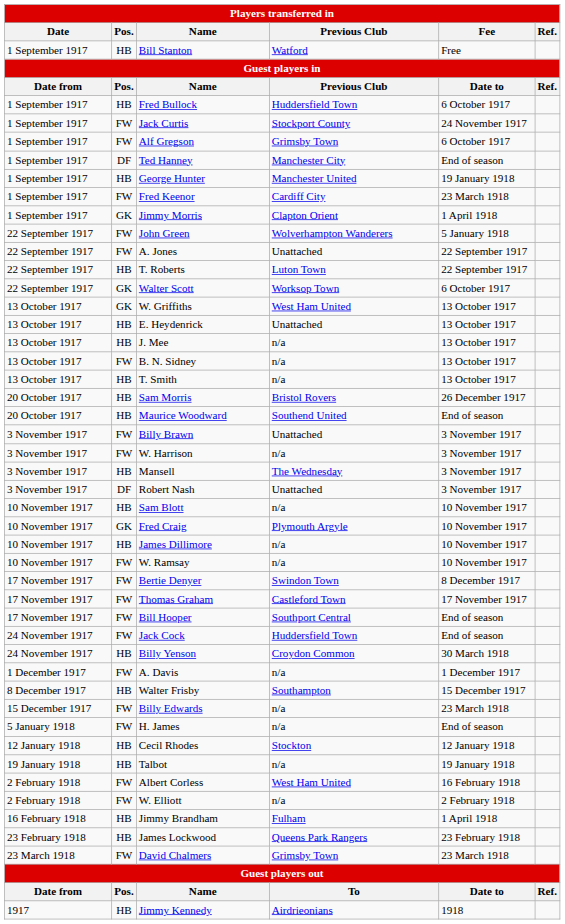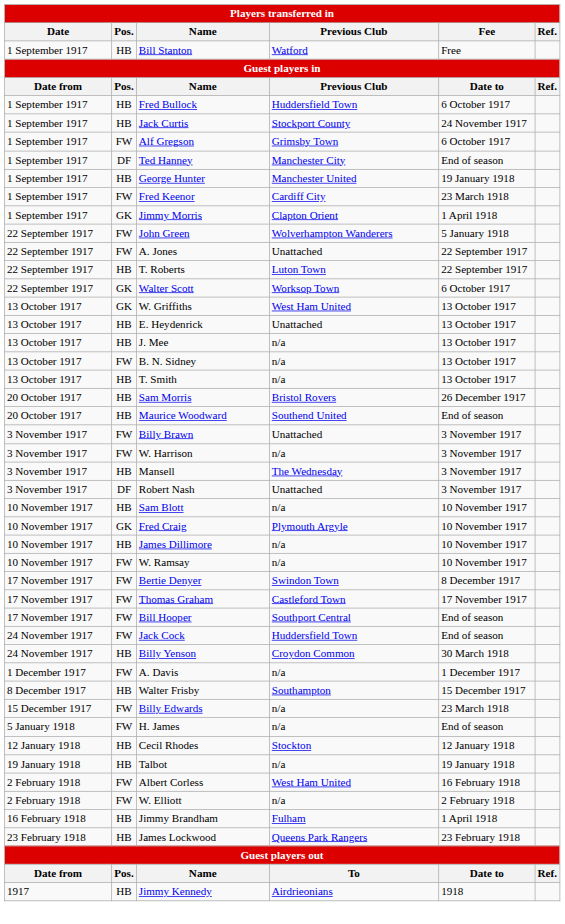 <table style="font-size:95%;" class="wikitable">
 <tr>
 <th style="background:#d00; color:white; text-align:center;" colspan="6">Players transferred in</th>
 </tr>
 <tr>
 <th style="width:140px;">Date</th>
 <th style="width:25px;">Pos.</th>
 <th style="width:175px;">Name</th>
 <th style="width:225px;">Previous Club</th>
 <th style="width:125px;">Fee</th>
 <th style="width:25px;">Ref.</th>
 </tr>
 <tr>
 <td>1 September 1917</td>
 <td style="text-align:center;">HB</td>
 <td> <a href='#'>Bill Stanton</a></td>
 <td> <a href='#'>Watford</a></td>
 <td>Free</td>
 <td></td>
 </tr>
 <tr>
 <th colspan="6" style="background:#d00; color:white; text-align:center;">Guest players in</th>
 </tr>
 <tr>
 <th>Date from</th>
 <th>Pos.</th>
 <th>Name</th>
 <th>Previous Club</th>
 <th>Date to</th>
 <th>Ref.</th>
 </tr>
 <tr>
 <td>1 September 1917</td>
 <td style="text-align:center;">HB</td>
 <td> <a href='#'>Fred Bullock</a></td>
 <td> <a href='#'>Huddersfield Town</a></td>
 <td>6 October 1917</td>
 <td></td>
 </tr>
 <tr>
 <td>1 September 1917</td>
-<td style="text-align:center;">FW</td>
+<td style="text-align:center;">HB</td>
 <td> <a href='#'>Jack Curtis</a></td>
 <td> <a href='#'>Stockport County</a></td>
 <td>24 November 1917</td>
 <td></td>
 </tr>
 <tr>
 <td>1 September 1917</td>
 <td style="text-align:center;">FW</td>
 <td> <a href='#'>Alf Gregson</a></td>
 <td> <a href='#'>Grimsby Town</a></td>
 <td>6 October 1917</td>
 <td></td>
 </tr>
 <tr>
 <td>1 September 1917</td>
 <td style="text-align:center;">DF</td>
 <td> <a href='#'>Ted Hanney</a></td>
 <td> <a href='#'>Manchester City</a></td>
 <td>End of season</td>
 <td></td>
 </tr>
 <tr>
 <td>1 September 1917</td>
 <td style="text-align:center;">HB</td>
 <td> <a href='#'>George Hunter</a></td>
 <td> <a href='#'>Manchester United</a></td>
 <td>19 January 1918</td>
 <td></td>
 </tr>
 <tr>
 <td>1 September 1917</td>
 <td style="text-align:center;">FW</td>
 <td> <a href='#'>Fred Keenor</a></td>
 <td> <a href='#'>Cardiff City</a></td>
 <td>23 March 1918</td>
 <td></td>
 </tr>
 <tr>
 <td>1 September 1917</td>
 <td style="text-align:center;">GK</td>
 <td> <a href='#'>Jimmy Morris</a></td>
 <td> <a href='#'>Clapton Orient</a></td>
 <td>1 April 1918</td>
 <td></td>
 </tr>
 <tr>
 <td>22 September 1917</td>
 <td style="text-align:center;">FW</td>
 <td> <a href='#'>John Green</a></td>
 <td> <a href='#'>Wolverhampton Wanderers</a></td>
 <td>5 January 1918</td>
 <td></td>
 </tr>
 <tr>
 <td>22 September 1917</td>
 <td style="text-align:center;">FW</td>
 <td>A. Jones</td>
 <td>Unattached</td>
 <td>22 September 1917</td>
 <td></td>
 </tr>
 <tr>
 <td>22 September 1917</td>
 <td style="text-align:center;">HB</td>
 <td>T. Roberts</td>
 <td> <a href='#'>Luton Town</a></td>
 <td>22 September 1917</td>
 <td></td>
 </tr>
 <tr>
 <td>22 September 1917</td>
 <td style="text-align:center;">GK</td>
 <td> <a href='#'>Walter Scott</a></td>
 <td> <a href='#'>Worksop Town</a></td>
 <td>6 October 1917</td>
 <td></td>
 </tr>
 <tr>
 <td>13 October 1917</td>
 <td style="text-align:center;">GK</td>
 <td>W. Griffiths</td>
 <td> <a href='#'>West Ham United</a></td>
 <td>13 October 1917</td>
 <td></td>
 </tr>
 <tr>
 <td>13 October 1917</td>
 <td style="text-align:center;">HB</td>
 <td> E. Heydenrick</td>
 <td>Unattached</td>
 <td>13 October 1917</td>
 <td></td>
 </tr>
 <tr>
 <td>13 October 1917</td>
 <td style="text-align:center;">HB</td>
 <td>J. Mee</td>
 <td>n/a</td>
 <td>13 October 1917</td>
 <td></td>
 </tr>
 <tr>
 <td>13 October 1917</td>
 <td style="text-align:center;">FW</td>
 <td>B. N. Sidney</td>
 <td>n/a</td>
 <td>13 October 1917</td>
 <td></td>
 </tr>
 <tr>
 <td>13 October 1917</td>
 <td style="text-align:center;">HB</td>
 <td>T. Smith</td>
 <td>n/a</td>
 <td>13 October 1917</td>
 <td></td>
 </tr>
 <tr>
 <td>20 October 1917</td>
 <td style="text-align:center;">HB</td>
 <td> <a href='#'>Sam Morris</a></td>
 <td> <a href='#'>Bristol Rovers</a></td>
 <td>26 December 1917</td>
 <td></td>
 </tr>
 <tr>
 <td>20 October 1917</td>
 <td style="text-align:center;">HB</td>
 <td> <a href='#'>Maurice Woodward</a></td>
 <td> <a href='#'>Southend United</a></td>
 <td>End of season</td>
 <td></td>
 </tr>
 <tr>
 <td>3 November 1917</td>
 <td style="text-align:center;">FW</td>
 <td> <a href='#'>Billy Brawn</a></td>
 <td>Unattached</td>
 <td>3 November 1917</td>
 <td></td>
 </tr>
 <tr>
 <td>3 November 1917</td>
 <td style="text-align:center;">FW</td>
 <td>W. Harrison</td>
 <td>n/a</td>
 <td>3 November 1917</td>
 <td></td>
 </tr>
 <tr>
 <td>3 November 1917</td>
 <td style="text-align:center;">HB</td>
 <td> Mansell</td>
 <td> <a href='#'>The Wednesday</a></td>
 <td>3 November 1917</td>
 <td></td>
 </tr>
 <tr>
 <td>3 November 1917</td>
 <td style="text-align:center;">DF</td>
 <td> Robert Nash</td>
 <td>Unattached</td>
 <td>3 November 1917</td>
 <td></td>
 </tr>
 <tr>
 <td>10 November 1917</td>
 <td style="text-align:center;">HB</td>
 <td> <a href='#'>Sam Blott</a></td>
 <td>n/a</td>
 <td>10 November 1917</td>
 <td></td>
 </tr>
 <tr>
 <td>10 November 1917</td>
 <td style="text-align:center;">GK</td>
 <td> <a href='#'>Fred Craig</a></td>
 <td> <a href='#'>Plymouth Argyle</a></td>
 <td>10 November 1917</td>
 <td></td>
 </tr>
 <tr>
 <td>10 November 1917</td>
 <td style="text-align:center;">HB</td>
 <td> <a href='#'>James Dillimore</a></td>
 <td>n/a</td>
 <td>10 November 1917</td>
 <td></td>
 </tr>
 <tr>
 <td>10 November 1917</td>
 <td style="text-align:center;">FW</td>
 <td>W. Ramsay</td>
 <td>n/a</td>
 <td>10 November 1917</td>
 <td></td>
 </tr>
 <tr>
 <td>17 November 1917</td>
 <td style="text-align:center;">FW</td>
 <td> <a href='#'>Bertie Denyer</a></td>
 <td> <a href='#'>Swindon Town</a></td>
 <td>8 December 1917</td>
 <td></td>
 </tr>
 <tr>
 <td>17 November 1917</td>
 <td style="text-align:center;">FW</td>
 <td> <a href='#'>Thomas Graham</a></td>
 <td> <a href='#'>Castleford Town</a></td>
 <td>17 November 1917</td>
 <td></td>
 </tr>
 <tr>
 <td>17 November 1917</td>
 <td style="text-align:center;">FW</td>
 <td> <a href='#'>Bill Hooper</a></td>
 <td> <a href='#'>Southport Central</a></td>
 <td>End of season</td>
 <td></td>
 </tr>
 <tr>
 <td>24 November 1917</td>
 <td style="text-align:center;">FW</td>
 <td> <a href='#'>Jack Cock</a></td>
 <td> <a href='#'>Huddersfield Town</a></td>
 <td>End of season</td>
 <td></td>
 </tr>
 <tr>
 <td>24 November 1917</td>
 <td style="text-align:center;">HB</td>
 <td> <a href='#'>Billy Yenson</a></td>
 <td> <a href='#'>Croydon Common</a></td>
 <td>30 March 1918</td>
 <td></td>
 </tr>
 <tr>
 <td>1 December 1917</td>
 <td style="text-align:center;">FW</td>
 <td>A. Davis</td>
 <td>n/a</td>
 <td>1 December 1917</td>
 <td></td>
 </tr>
 <tr>
 <td>8 December 1917</td>
 <td style="text-align:center;">HB</td>
 <td> Walter Frisby</td>
 <td> <a href='#'>Southampton</a></td>
 <td>15 December 1917</td>
 <td></td>
 </tr>
 <tr>
 <td>15 December 1917</td>
 <td style="text-align:center;">FW</td>
 <td> <a href='#'>Billy Edwards</a></td>
 <td>n/a</td>
 <td>23 March 1918</td>
 <td></td>
 </tr>
 <tr>
 <td>5 January 1918</td>
 <td style="text-align:center;">FW</td>
 <td>H. James</td>
 <td>n/a</td>
 <td>End of season</td>
 <td></td>
 </tr>
 <tr>
 <td>12 January 1918</td>
 <td style="text-align:center;">HB</td>
 <td> Cecil Rhodes</td>
 <td> <a href='#'>Stockton</a></td>
 <td>12 January 1918</td>
 <td></td>
 </tr>
 <tr>
 <td>19 January 1918</td>
 <td style="text-align:center;">HB</td>
 <td>Talbot</td>
 <td>n/a</td>
 <td>19 January 1918</td>
 <td></td>
 </tr>
 <tr>
 <td>2 February 1918</td>
 <td style="text-align:center;">FW</td>
 <td> Albert Corless</td>
 <td> <a href='#'>West Ham United</a></td>
 <td>16 February 1918</td>
 <td></td>
 </tr>
 <tr>
 <td>2 February 1918</td>
 <td style="text-align:center;">FW</td>
 <td>W. Elliott</td>
 <td>n/a</td>
 <td>2 February 1918</td>
 <td></td>
 </tr>
 <tr>
 <td>16 February 1918</td>
 <td style="text-align:center;">HB</td>
 <td> Jimmy Brandham</td>
 <td> <a href='#'>Fulham</a></td>
 <td>1 April 1918</td>
 <td></td>
 </tr>
 <tr>
 <td>23 February 1918</td>
 <td style="text-align:center;">HB</td>
 <td> James Lockwood</td>
 <td> <a href='#'>Queens Park Rangers</a></td>
 <td>23 February 1918</td>
 <td></td>
 </tr>
 <tr>
-<td>23 March 1918</td>
-<td style="text-align:center;">FW</td>
-<td> <a href='#'>David Chalmers</a></td>
-<td> <a href='#'>Grimsby Town</a></td>
-<td>23 March 1918</td>
-<td></td>
-</tr>
-<tr>
 <th style="background:#d00; color:white; text-align:center;" colspan="6">Guest players out</th>
 </tr>
 <tr>
 <th>Date from</th>
 <th>Pos.</th>
 <th>Name</th>
 <th>To</th>
 <th>Date to</th>
 <th>Ref.</th>
 </tr>
 <tr>
 <td>1917</td>
 <td style="text-align:center;">HB</td>
 <td> <a href='#'>Jimmy Kennedy</a></td>
 <td> <a href='#'>Airdrieonians</a></td>
 <td>1918</td>
 <td></td>
 </tr>
 </table>
